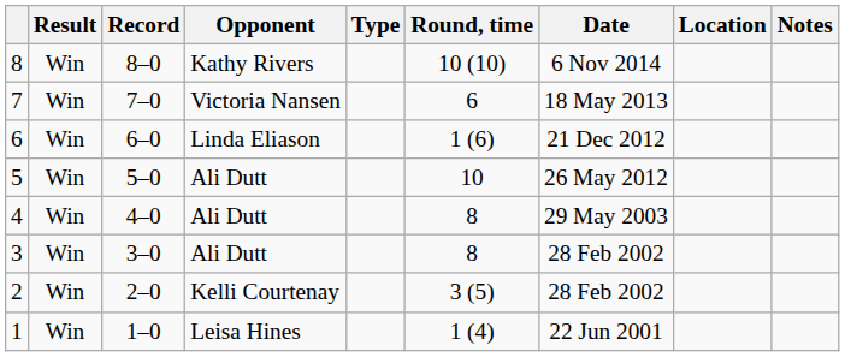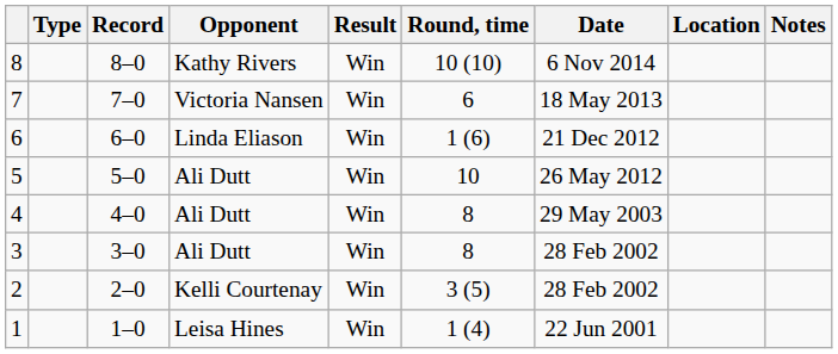 <table class="wikitable" style="text-align:center; font-size:95%">
 <tr>
 <th></th>
-<th>Result</th>
+<th>Type</th>
 <th>Record</th>
 <th>Opponent</th>
-<th>Type</th>
+<th>Result</th>
 <th>Round, time</th>
 <th>Date</th>
 <th>Location</th>
 <th>Notes</th>
 </tr>
 <tr>
 <td>8</td>
-<td>Win</td>
+<td></td>
 <td>8–0</td>
 <td style="text-align:left;"> Kathy Rivers</td>
-<td></td>
+<td>Win</td>
 <td>10 (10) </td>
 <td>6 Nov 2014</td>
 <td style="text-align:left;"> </td>
 <td style="text-align:left;"></td>
 </tr>
 <tr>
 <td>7</td>
-<td>Win</td>
+<td></td>
 <td>7–0</td>
 <td style="text-align:left;"> Victoria Nansen</td>
-<td></td>
+<td>Win</td>
 <td>6</td>
 <td>18 May 2013</td>
 <td style="text-align:left;"> </td>
 <td></td>
 </tr>
 <tr>
 <td>6</td>
-<td>Win</td>
+<td></td>
 <td>6–0</td>
 <td style="text-align:left;"> Linda Eliason</td>
-<td></td>
+<td>Win</td>
 <td>1 (6) </td>
 <td>21 Dec 2012</td>
 <td style="text-align:left;"> </td>
 <td></td>
 </tr>
 <tr>
 <td>5</td>
-<td>Win</td>
+<td></td>
 <td>5–0</td>
 <td style="text-align:left;"> Ali Dutt</td>
-<td></td>
+<td>Win</td>
 <td>10</td>
 <td>26 May 2012</td>
 <td style="text-align:left;"> </td>
 <td style="text-align:left;"></td>
 </tr>
 <tr>
 <td>4</td>
-<td>Win</td>
+<td></td>
 <td>4–0</td>
 <td style="text-align:left;"> Ali Dutt</td>
-<td></td>
+<td>Win</td>
 <td>8</td>
 <td>29 May 2003</td>
 <td style="text-align:left;"> </td>
 <td style="text-align:left;"></td>
 </tr>
 <tr>
 <td>3</td>
-<td>Win</td>
+<td></td>
 <td>3–0</td>
 <td style="text-align:left;"> Ali Dutt</td>
-<td></td>
+<td>Win</td>
 <td>8</td>
 <td>28 Feb 2002</td>
 <td style="text-align:left;"> </td>
 <td style="text-align:left;"></td>
 </tr>
 <tr>
 <td>2</td>
-<td>Win</td>
+<td></td>
 <td>2–0</td>
 <td style="text-align:left;"> Kelli Courtenay</td>
-<td></td>
+<td>Win</td>
 <td>3 (5)</td>
 <td>28 Feb 2002</td>
 <td style="text-align:left;"> </td>
 <td></td>
 </tr>
 <tr>
 <td>1</td>
-<td>Win</td>
+<td></td>
 <td>1–0</td>
 <td style="text-align:left;"> Leisa Hines</td>
-<td></td>
+<td>Win</td>
 <td>1 (4)</td>
 <td>22 Jun 2001</td>
 <td style="text-align:left;"> </td>
 <td style="text-align:left;"></td>
 </tr>
 </table>
